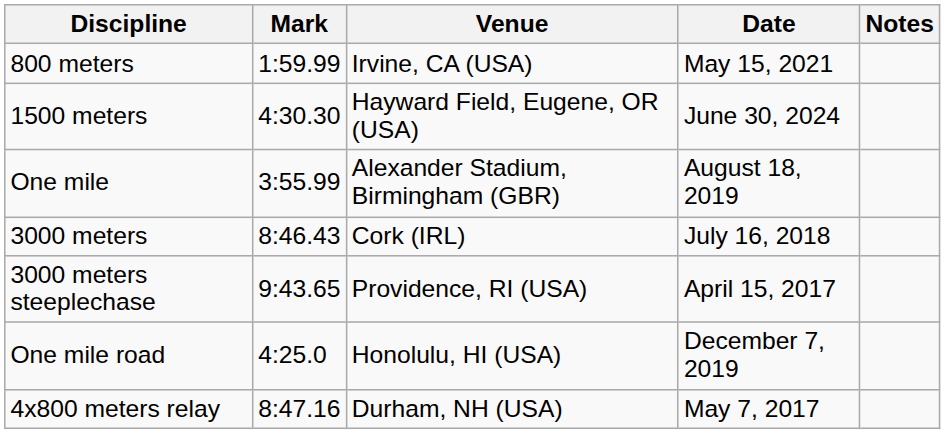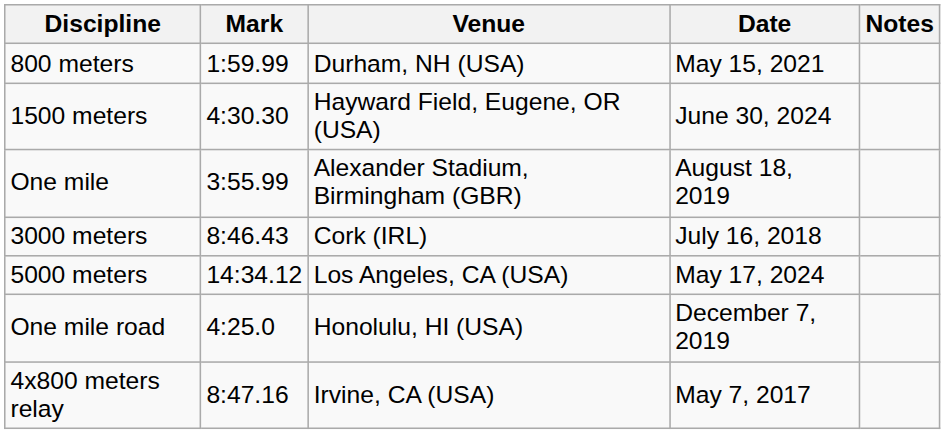 <table class="wikitable">
 <tr>
 <th>Discipline</th>
 <th>Mark</th>
 <th>Venue</th>
 <th>Date</th>
 <th>Notes</th>
 </tr>
 <tr>
 <td>800 meters</td>
 <td>1:59.99</td>
-<td>Irvine, CA (USA)</td>
+<td>Durham, NH (USA)</td>
 <td>May 15, 2021</td>
 <td></td>
 </tr>
 <tr>
 <td>1500 meters</td>
 <td>4:30.30</td>
 <td>Hayward Field, Eugene, OR (USA)</td>
 <td>June 30, 2024</td>
 <td></td>
 </tr>
 <tr>
 <td>One mile</td>
 <td>3:55.99</td>
 <td>Alexander Stadium, Birmingham (GBR)</td>
 <td>August 18, 2019</td>
 <td></td>
 </tr>
 <tr>
 <td>3000 meters</td>
 <td>8:46.43</td>
 <td>Cork (IRL)</td>
 <td>July 16, 2018</td>
 <td></td>
 </tr>
 <tr>
-<td>3000 meters steeplechase</td>
-<td>9:43.65</td>
-<td>Providence, RI (USA)</td>
-<td>April 15, 2017</td>
+<td>5000 meters</td>
+<td>14:34.12</td>
+<td>Los Angeles, CA (USA)</td>
+<td>May 17, 2024</td>
 <td></td>
 </tr>
 <tr>
 <td>One mile road</td>
 <td>4:25.0</td>
 <td>Honolulu, HI (USA)</td>
 <td>December 7, 2019</td>
 <td></td>
 </tr>
 <tr>
 <td>4x800 meters relay</td>
 <td>8:47.16</td>
-<td>Durham, NH (USA)</td>
+<td>Irvine, CA (USA)</td>
 <td>May 7, 2017</td>
 <td></td>
 </tr>
 </table>
